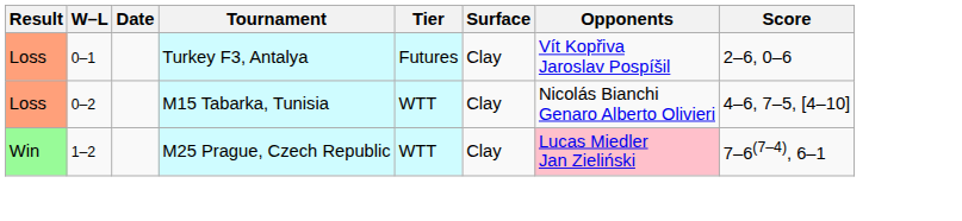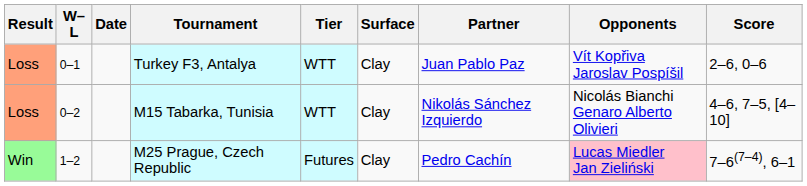 <table class="sortable wikitable">
 <tr>
 <th>Result</th>
 <th class="unsortable">W–L</th>
 <th>Date</th>
 <th>Tournament</th>
 <th>Tier</th>
 <th>Surface</th>
+<th>Partner</th>
 <th>Opponents</th>
 <th class="unsortable">Score</th>
 </tr>
 <tr>
 <td style="background:#ffa07a;">Loss</td>
 <td><small>0–1</small></td>
 <td></td>
 <td style="background:#cffcff;">Turkey F3, Antalya</td>
-<td style="background:#cffcff;">Futures</td>
+<td style="background:#cffcff;">WTT</td>
 <td>Clay</td>
+<td> <a href='#'>Juan Pablo Paz</a></td>
 <td> <a href='#'>Vít Kopřiva</a><br> <a href='#'>Jaroslav Pospíšil</a></td>
 <td>2–6, 0–6</td>
 </tr>
 <tr>
 <td style="background:#ffa07a;">Loss</td>
 <td><small>0–2</small></td>
 <td></td>
 <td style="background:#cffcff;">M15 Tabarka, Tunisia</td>
 <td style="background:#cffcff;">WTT</td>
 <td>Clay</td>
+<td> <a href='#'>Nikolás Sánchez Izquierdo</a></td>
 <td> Nicolás Bianchi<br> <a href='#'>Genaro Alberto Olivieri</a></td>
 <td>4–6, 7–5, [4–10]</td>
 </tr>
 <tr>
 <td style="background:#98fb98;">Win</td>
 <td><small>1–2</small></td>
 <td></td>
 <td style="background:#cffcff;">M25 Prague, Czech Republic</td>
-<td style="background:#cffcff;">WTT</td>
+<td style="background:#cffcff;">Futures</td>
 <td>Clay</td>
+<td> <a href='#'>Pedro Cachín</a></td>
 <td style="background: pink;"> <a href='#'>Lucas Miedler</a><br> <a href='#'>Jan Zieliński</a></td>
 <td>7–6<sup>(7–4)</sup>, 6–1</td>
 </tr>
 </table>
